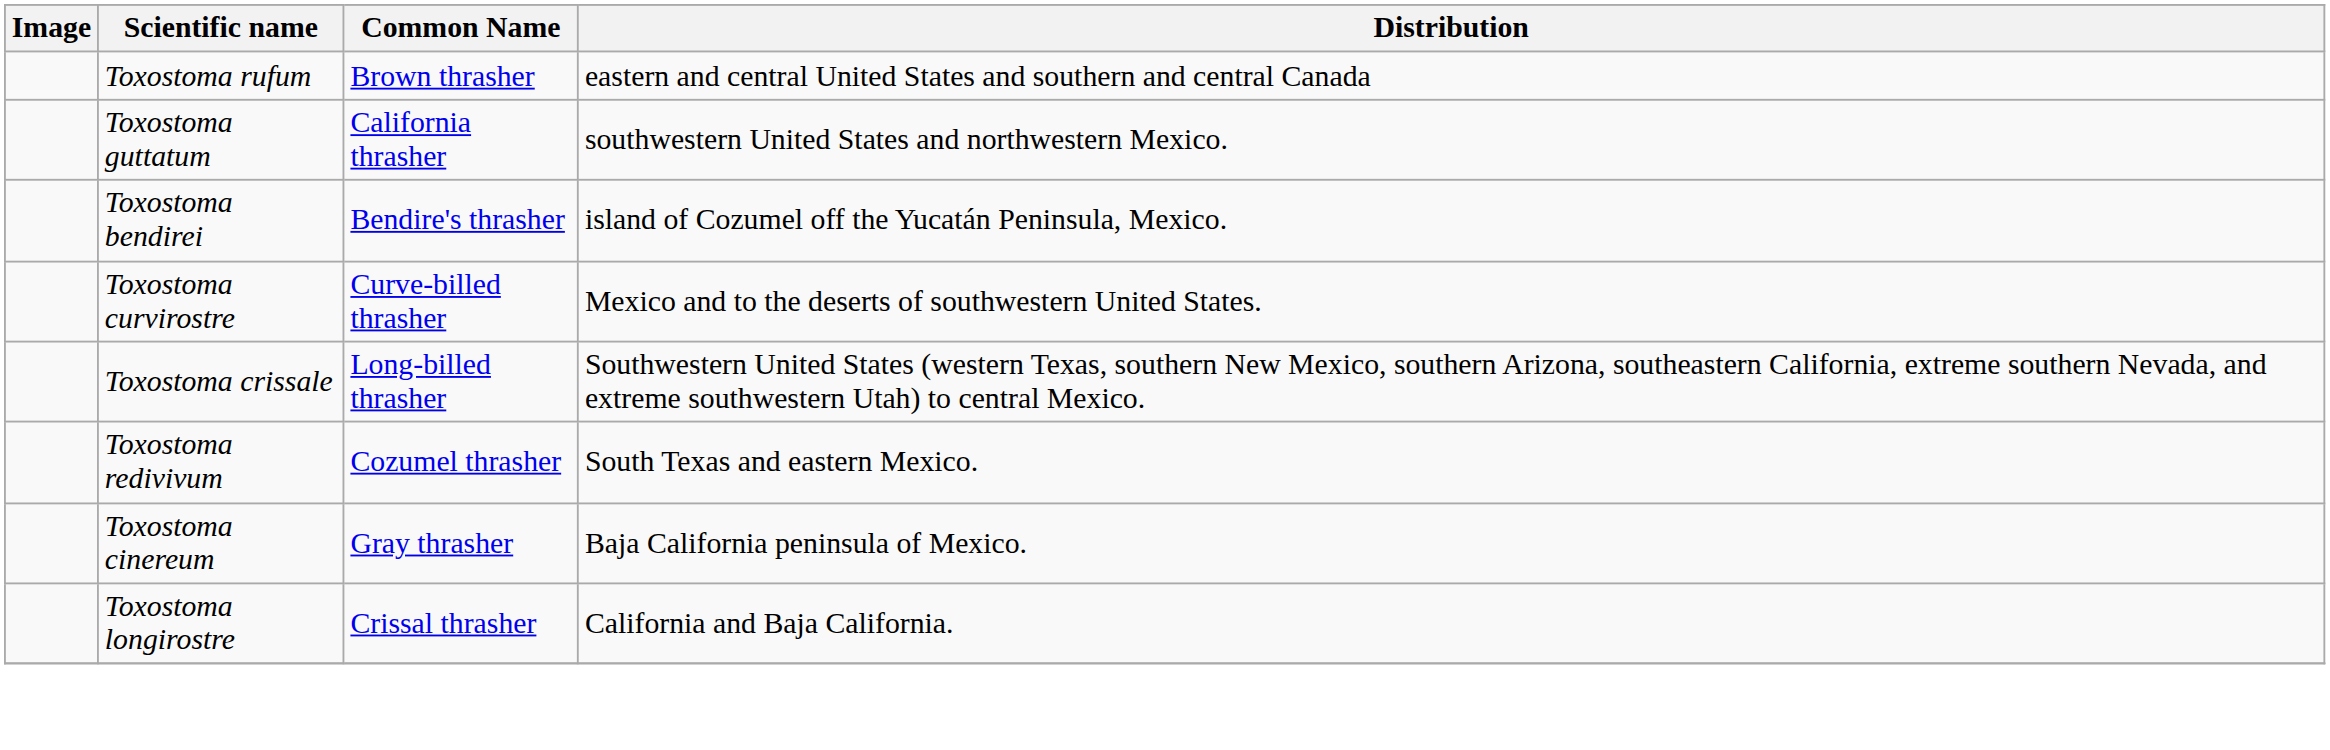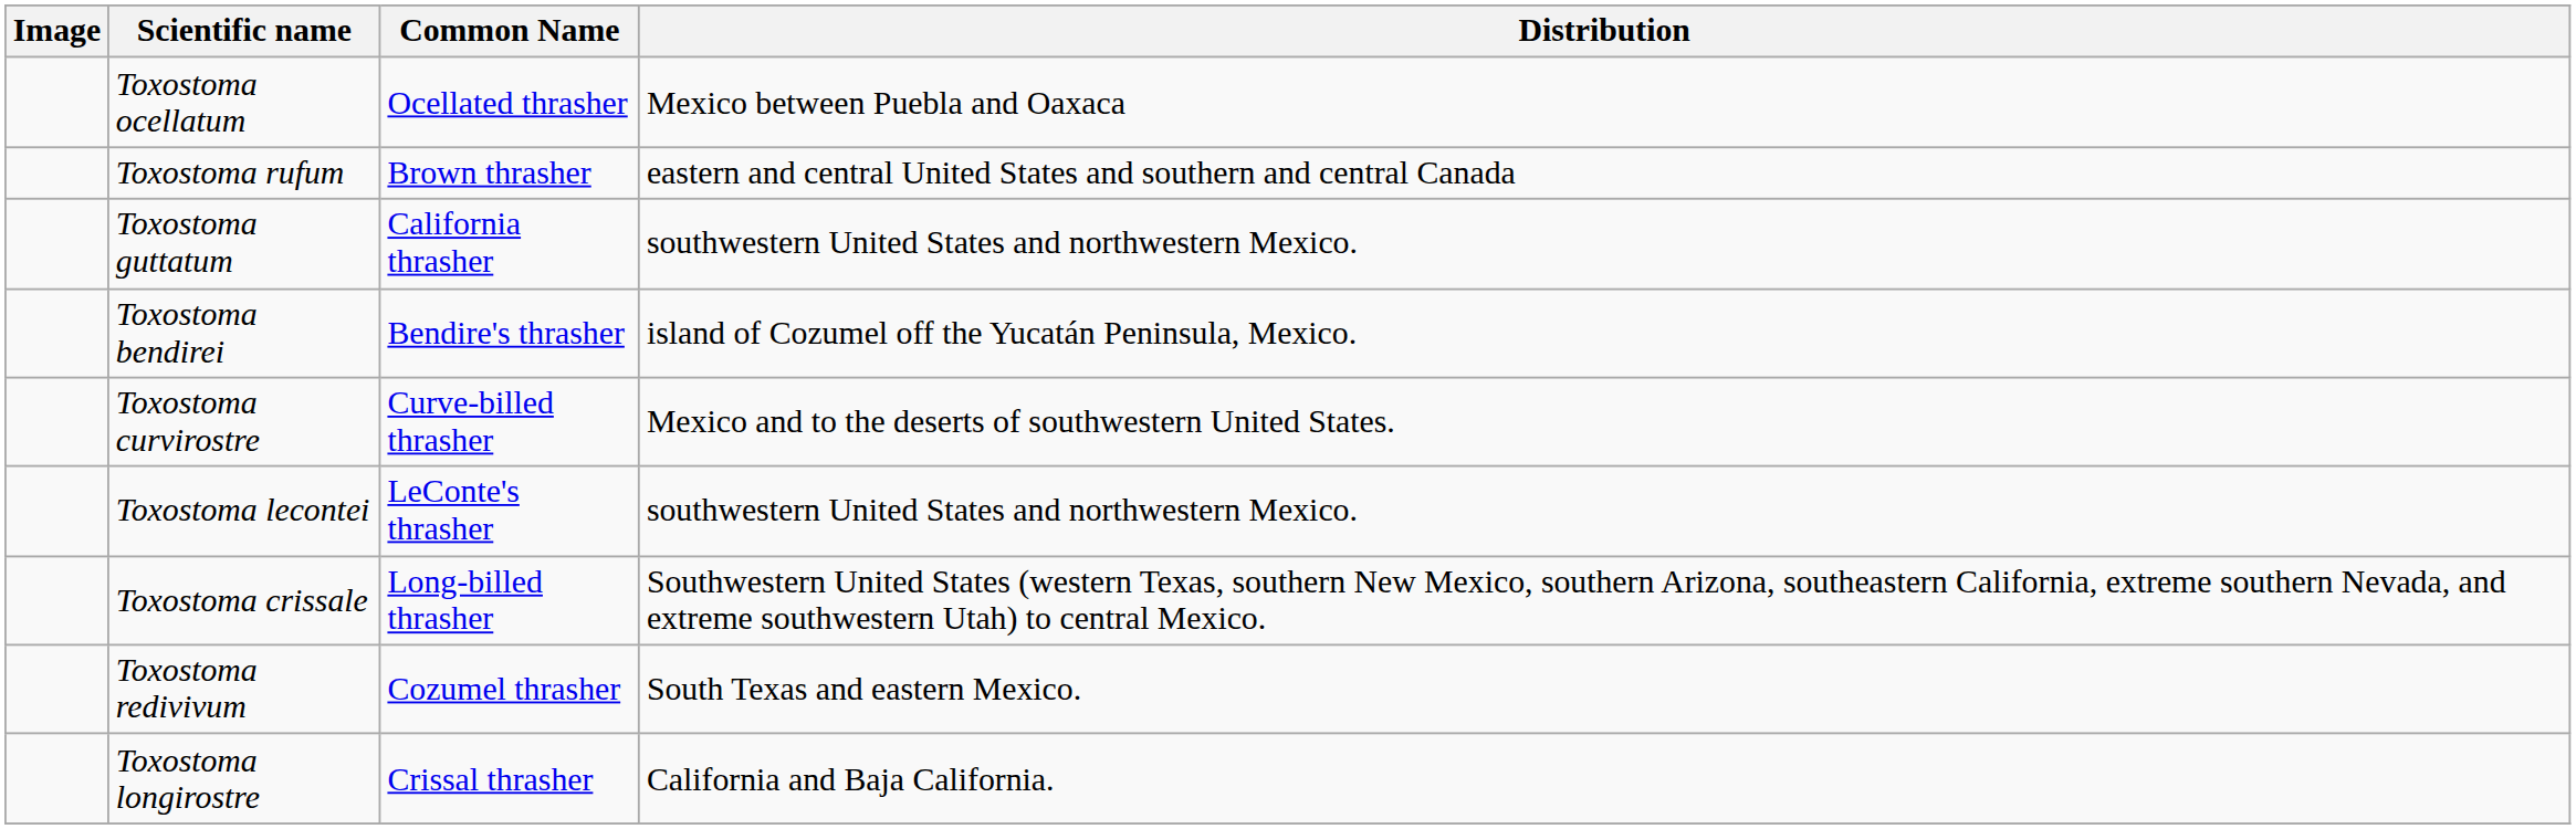 <table class="wikitable">
 <tr>
 <th>Image</th>
 <th>Scientific name</th>
 <th>Common Name</th>
 <th>Distribution</th>
+</tr>
+<tr>
+<td></td>
+<td><em>Toxostoma ocellatum</em></td>
+<td><a href='#'>Ocellated thrasher</a></td>
+<td>Mexico between Puebla and Oaxaca</td>
 </tr>
 <tr>
 <td></td>
 <td><em>Toxostoma rufum</em></td>
 <td><a href='#'>Brown thrasher</a></td>
 <td>eastern and central United States and southern and central Canada</td>
 </tr>
 <tr>
 <td></td>
 <td><em>Toxostoma guttatum</em></td>
 <td><a href='#'>California thrasher</a></td>
 <td>southwestern United States and northwestern Mexico.</td>
 </tr>
 <tr>
 <td></td>
 <td><em>Toxostoma bendirei</em></td>
 <td><a href='#'>Bendire's thrasher</a></td>
 <td>island of Cozumel off the Yucatán Peninsula, Mexico.</td>
 </tr>
 <tr>
 <td></td>
 <td><em>Toxostoma curvirostre</em></td>
 <td><a href='#'>Curve-billed thrasher</a></td>
 <td>Mexico and to the deserts of southwestern United States.</td>
 </tr>
 <tr>
 <td></td>
+<td><em>Toxostoma lecontei</em></td>
+<td><a href='#'>LeConte's thrasher</a></td>
+<td>southwestern United States and northwestern Mexico.</td>
+</tr>
+<tr>
+<td></td>
 <td><em>Toxostoma crissale</em></td>
 <td><a href='#'>Long-billed thrasher</a></td>
 <td>Southwestern United States (western Texas, southern New Mexico, southern Arizona, southeastern California, extreme southern Nevada, and extreme southwestern Utah) to central Mexico.</td>
 </tr>
 <tr>
 <td></td>
 <td><em>Toxostoma redivivum</em></td>
 <td><a href='#'>Cozumel thrasher</a></td>
 <td>South Texas and eastern Mexico.</td>
 </tr>
 <tr>
 <td></td>
-<td><em>Toxostoma cinereum</em></td>
-<td><a href='#'>Gray thrasher</a></td>
-<td>Baja California peninsula of Mexico.</td>
-</tr>
-<tr>
-<td></td>
 <td><em>Toxostoma longirostre</em></td>
 <td><a href='#'>Crissal thrasher</a></td>
 <td>California and Baja California.</td>
 </tr>
 <tr>
 </tr>
 </table>
